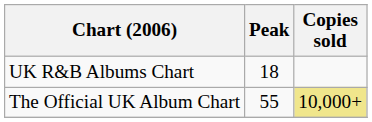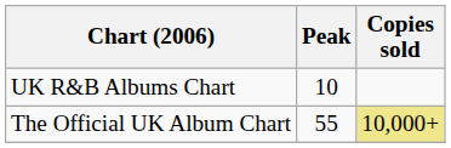 <table class="wikitable">
 <tr>
 <th align="left">Chart (2006)</th>
 <th align="left">Peak</th>
 <th align="left">Copies <br> sold </th>
 </tr>
 <tr>
 <td align="left">UK R&B Albums Chart</td>
-<td align="center">18</td>
+<td align="center">10</td>
 <td align="center"></td>
 </tr>
 <tr>
 <td align="left">The Official UK Album Chart</td>
 <td align="center">55</td>
 <td align="center" style="background: khaki;">10,000+</td>
 </tr>
 <tr>
 </tr>
 </table>
